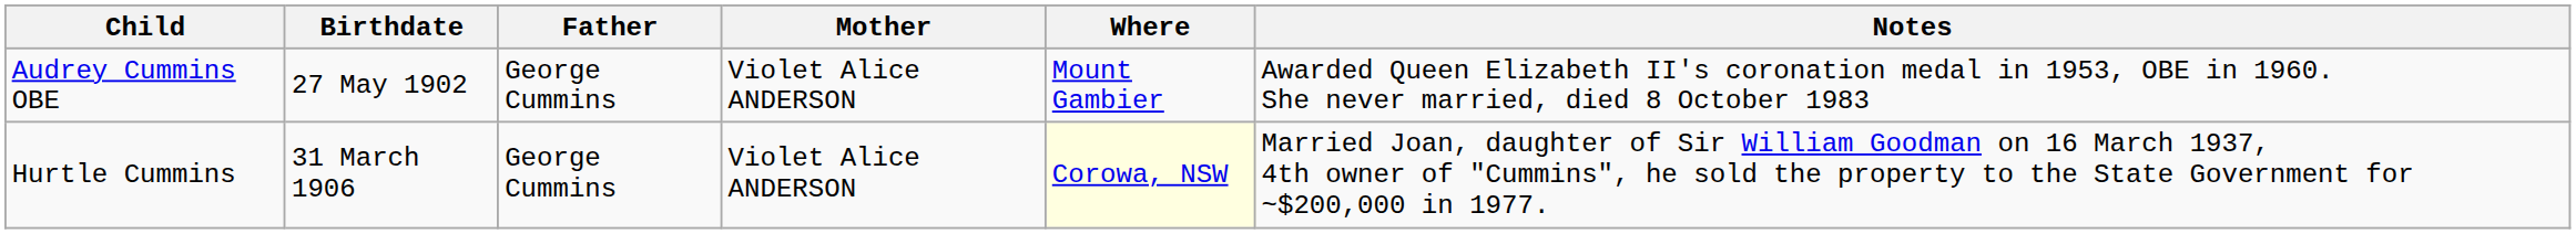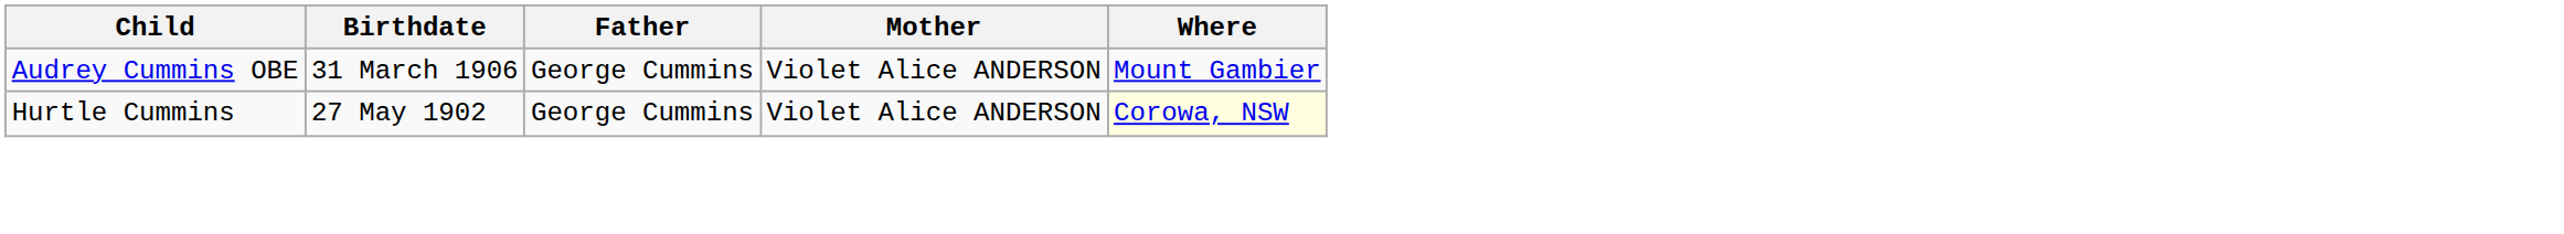 <table class=wikitable>
 <tr>
 <th>Child</th>
 <th>Birthdate</th>
 <th>Father</th>
 <th>Mother</th>
 <th>Where</th>
-<th>Notes</th>
 </tr>
 <tr>
 <td><a href='#'>Audrey Cummins</a> OBE</td>
+<td>31 March 1906</td>
+<td>George Cummins</td>
+<td>Violet Alice ANDERSON</td>
+<td><a href='#'>Mount Gambier</a></td>
+</tr>
+<tr>
+<td>Hurtle Cummins</td>
 <td>27 May 1902</td>
 <td>George Cummins</td>
 <td>Violet Alice ANDERSON</td>
-<td><a href='#'>Mount Gambier</a></td>
-<td>Awarded Queen Elizabeth II's coronation medal in 1953, OBE in 1960.<br>She never married, died 8 October 1983</td>
-</tr>
-<tr>
-<td>Hurtle Cummins</td>
-<td>31 March 1906</td>
-<td>George Cummins</td>
-<td>Violet Alice ANDERSON</td>
 <td style="background: lightyellow;"><a href='#'>Corowa, NSW</a></td>
-<td>Married Joan, daughter of Sir <a href='#'>William Goodman</a> on 16 March 1937,<br>4th owner of "Cummins", he sold the property to the State Government for ~$200,000 in 1977.</td>
 </tr>
 </table>
